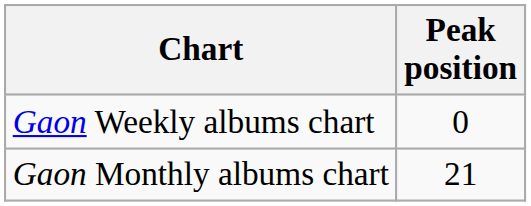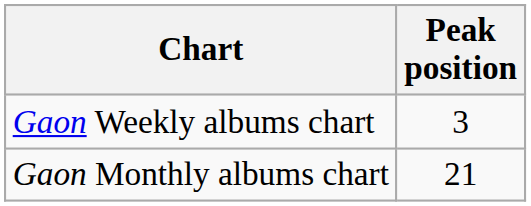 <table class="wikitable sortable">
 <tr>
 <th>Chart</th>
 <th>Peak<br>position</th>
 </tr>
 <tr>
 <td><em><a href='#'>Gaon</a></em> Weekly albums chart</td>
-<td align="center">0</td>
+<td align="center">3</td>
 </tr>
 <tr>
 <td><em>Gaon</em> Monthly albums chart</td>
 <td align="center">21</td>
 </tr>
 </table>
